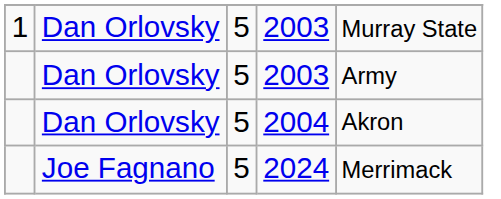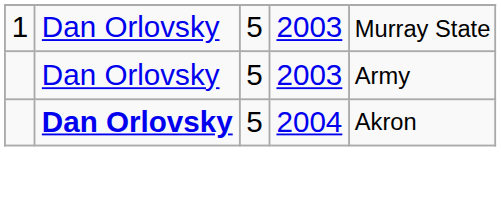 <table class="wikitable">
 <tr>
 </tr>
 <tr>
 <td>1</td>
 <td><a href='#'>Dan Orlovsky</a></td>
 <td>5</td>
 <td><a href='#'>2003</a></td>
 <td style="font-size:80%;">Murray State</td>
 </tr>
 <tr>
 <td></td>
 <td><a href='#'>Dan Orlovsky</a></td>
 <td>5</td>
 <td><a href='#'>2003</a></td>
 <td style="font-size:80%;">Army</td>
 </tr>
 <tr>
 <td></td>
-<td><a href='#'>Dan Orlovsky</a></td>
+<td><strong><a href='#'>Dan Orlovsky</a></strong></td>
 <td>5</td>
 <td><a href='#'>2004</a></td>
 <td style="font-size:80%;">Akron</td>
 </tr>
-<tr>
-<td></td>
-<td><a href='#'>Joe Fagnano</a></td>
-<td>5</td>
-<td><a href='#'>2024</a></td>
-<td style="font-size:80%;">Merrimack</td>
-</tr>
 </table>
